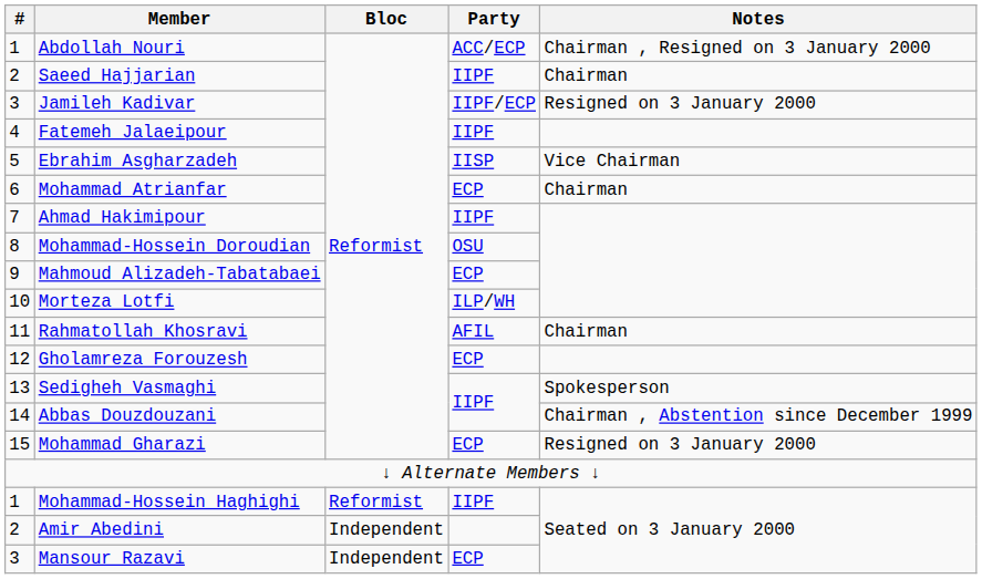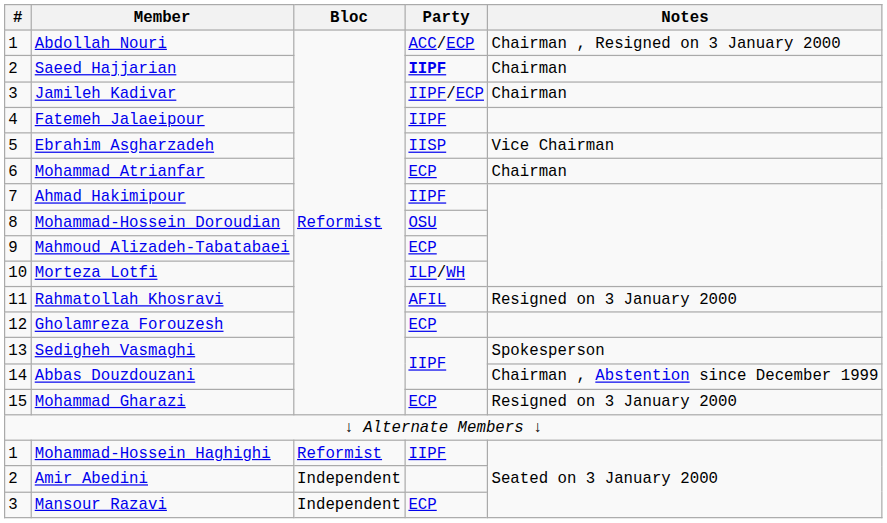 <table class=wikitable style=text-align:left>
 <tr>
 <th>#</th>
 <th>Member</th>
 <th>Bloc</th>
 <th>Party</th>
 <th>Notes</th>
 </tr>
 <tr>
 <td>1</td>
 <td><a href='#'>Abdollah Nouri</a></td>
 <td rowspan="15"><a href='#'>Reformist</a></td>
 <td><a href='#'>ACC</a>/<a href='#'>ECP</a></td>
 <td>Chairman , Resigned on 3 January 2000</td>
 </tr>
 <tr>
 <td>2</td>
 <td><a href='#'>Saeed Hajjarian</a></td>
-<td><a href='#'>IIPF</a></td>
+<td><strong><a href='#'>IIPF</a></strong></td>
 <td>Chairman </td>
 </tr>
 <tr>
 <td>3</td>
 <td><a href='#'>Jamileh Kadivar</a></td>
 <td><a href='#'>IIPF</a>/<a href='#'>ECP</a></td>
-<td>Resigned on 3 January 2000</td>
+<td>Chairman </td>
 </tr>
 <tr>
 <td>4</td>
 <td><a href='#'>Fatemeh Jalaeipour</a></td>
 <td><a href='#'>IIPF</a></td>
 <td></td>
 </tr>
 <tr>
 <td>5</td>
 <td><a href='#'>Ebrahim Asgharzadeh</a></td>
 <td><a href='#'>IISP</a></td>
 <td>Vice Chairman </td>
 </tr>
 <tr>
 <td>6</td>
 <td><a href='#'>Mohammad Atrianfar</a></td>
 <td><a href='#'>ECP</a></td>
 <td>Chairman </td>
 </tr>
 <tr>
 <td>7</td>
 <td><a href='#'>Ahmad Hakimipour</a></td>
 <td><a href='#'>IIPF</a></td>
 <td rowspan="4"></td>
 </tr>
 <tr>
 <td>8</td>
 <td><a href='#'>Mohammad-Hossein Doroudian</a></td>
 <td><a href='#'>OSU</a></td>
 </tr>
 <tr>
 <td>9</td>
 <td><a href='#'>Mahmoud Alizadeh-Tabatabaei</a></td>
 <td><a href='#'>ECP</a></td>
 </tr>
 <tr>
 <td>10</td>
 <td><a href='#'>Morteza Lotfi</a></td>
 <td><a href='#'>ILP</a>/<a href='#'>WH</a></td>
 </tr>
 <tr>
 <td>11</td>
 <td><a href='#'>Rahmatollah Khosravi</a></td>
 <td><a href='#'>AFIL</a></td>
-<td>Chairman </td>
+<td>Resigned on 3 January 2000</td>
 </tr>
 <tr>
 <td>12</td>
 <td><a href='#'>Gholamreza Forouzesh</a></td>
 <td><a href='#'>ECP</a></td>
 <td></td>
 </tr>
 <tr>
 <td>13</td>
 <td><a href='#'>Sedigheh Vasmaghi</a></td>
 <td rowspan="2"><a href='#'>IIPF</a></td>
 <td>Spokesperson</td>
 </tr>
 <tr>
 <td>14</td>
 <td><a href='#'>Abbas Douzdouzani</a></td>
 <td>Chairman , <a href='#'>Abstention</a> since December 1999</td>
 </tr>
 <tr>
 <td>15</td>
 <td><a href='#'>Mohammad Gharazi</a></td>
 <td><a href='#'>ECP</a></td>
 <td>Resigned on 3 January 2000</td>
 </tr>
 <tr>
 <td align=center colspan="5">↓ <em>Alternate Members</em> ↓</td>
 </tr>
 <tr>
 <td>1</td>
 <td><a href='#'>Mohammad-Hossein Haghighi</a></td>
 <td><a href='#'>Reformist</a></td>
 <td><a href='#'>IIPF</a></td>
 <td rowspan="3">Seated on 3 January 2000</td>
 </tr>
 <tr>
 <td>2</td>
 <td><a href='#'>Amir Abedini</a></td>
 <td>Independent</td>
 <td></td>
 </tr>
 <tr>
 <td>3</td>
 <td><a href='#'>Mansour Razavi</a></td>
 <td>Independent</td>
 <td><a href='#'>ECP</a></td>
 </tr>
 </table>
